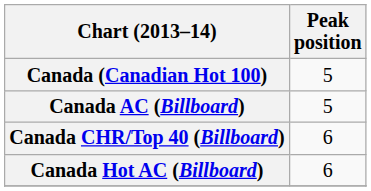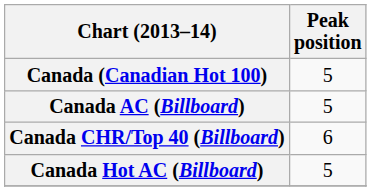 <table class="wikitable sortable plainrowheaders" style="text-align:center">
 <tr>
 <th scope="col">Chart (2013–14)</th>
 <th scope="col">Peak<br> position</th>
 </tr>
 <tr>
 <th scope="row">Canada (<a href='#'>Canadian Hot 100</a>)</th>
 <td>5</td>
 </tr>
 <tr>
 <th scope="row">Canada <a href='#'>AC</a> (<em><a href='#'>Billboard</a></em>)</th>
 <td>5</td>
 </tr>
 <tr>
 <th scope="row">Canada <a href='#'>CHR/Top 40</a> (<em><a href='#'>Billboard</a></em>)</th>
 <td>6</td>
 </tr>
 <tr>
 <th scope="row">Canada <a href='#'>Hot AC</a> (<em><a href='#'>Billboard</a></em>)</th>
-<td>6</td>
+<td>5</td>
 </tr>
 <tr>
 </tr>
 <tr>
 </tr>
 </table>
